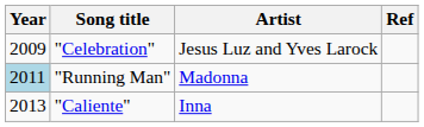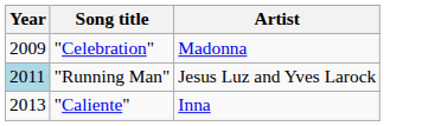 <table class="wikitable sortable">
 <tr>
 <th>Year</th>
 <th>Song title</th>
 <th>Artist</th>
-<th class="unsortable">Ref</th>
 </tr>
 <tr>
 <td>2009</td>
 <td>"<a href='#'>Celebration</a>"</td>
-<td>Jesus Luz and Yves Larock</td>
-<td></td>
+<td><a href='#'>Madonna</a></td>
 </tr>
 <tr>
 <td style="background: lightblue;">2011</td>
 <td>"Running Man"</td>
-<td><a href='#'>Madonna</a></td>
-<td></td>
+<td>Jesus Luz and Yves Larock</td>
 </tr>
 <tr>
 <td>2013</td>
 <td>"<a href='#'>Caliente</a>"</td>
 <td><a href='#'>Inna</a></td>
-<td></td>
 </tr>
 </table>
